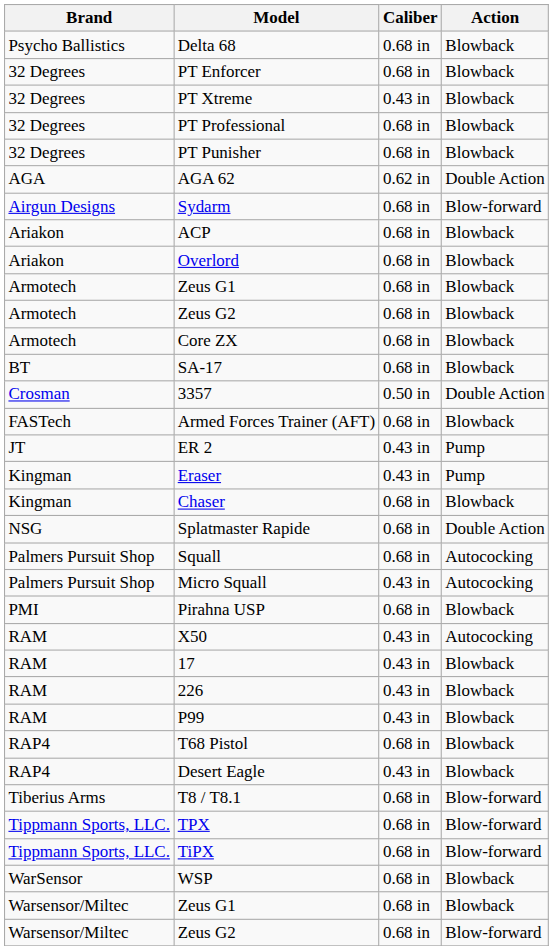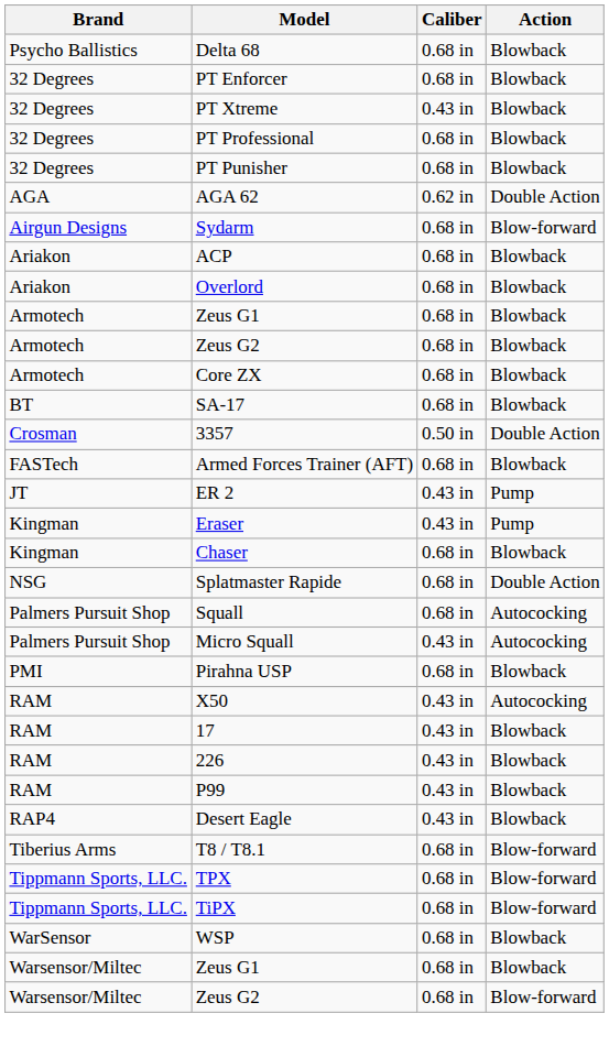 <table class="wikitable sortable" border="1">
 <tr>
 <th scope="col">Brand</th>
 <th scope="col">Model</th>
 <th scope="col">Caliber</th>
 <th scope="col">Action</th>
 </tr>
 <tr>
 <td>Psycho Ballistics</td>
 <td>Delta 68</td>
 <td>0.68 in</td>
 <td>Blowback</td>
 </tr>
 <tr>
 <td>32 Degrees</td>
 <td>PT Enforcer</td>
 <td>0.68 in</td>
 <td>Blowback</td>
 </tr>
 <tr>
 <td>32 Degrees</td>
 <td>PT Xtreme</td>
 <td>0.43 in</td>
 <td>Blowback</td>
 </tr>
 <tr>
 <td>32 Degrees</td>
 <td>PT Professional</td>
 <td>0.68 in</td>
 <td>Blowback</td>
 </tr>
 <tr>
 <td>32 Degrees</td>
 <td>PT Punisher</td>
 <td>0.68 in</td>
 <td>Blowback</td>
 </tr>
 <tr>
 <td>AGA</td>
 <td>AGA 62</td>
 <td>0.62 in</td>
 <td>Double Action</td>
 </tr>
 <tr>
 <td><a href='#'>Airgun Designs</a></td>
 <td><a href='#'>Sydarm</a></td>
 <td>0.68 in</td>
 <td>Blow-forward</td>
 </tr>
 <tr>
 <td>Ariakon</td>
 <td>ACP</td>
 <td>0.68 in</td>
 <td>Blowback</td>
 </tr>
 <tr>
 <td>Ariakon</td>
 <td><a href='#'>Overlord</a></td>
 <td>0.68 in</td>
 <td>Blowback</td>
 </tr>
 <tr>
 <td>Armotech</td>
 <td>Zeus G1</td>
 <td>0.68 in</td>
 <td>Blowback</td>
 </tr>
 <tr>
 <td>Armotech</td>
 <td>Zeus G2</td>
 <td>0.68 in</td>
 <td>Blowback</td>
 </tr>
 <tr>
 <td>Armotech</td>
 <td>Core ZX</td>
 <td>0.68 in</td>
 <td>Blowback</td>
 </tr>
 <tr>
 <td>BT</td>
 <td>SA-17</td>
 <td>0.68 in</td>
 <td>Blowback</td>
 </tr>
 <tr>
 <td><a href='#'>Crosman</a></td>
 <td>3357</td>
 <td>0.50 in</td>
 <td>Double Action</td>
 </tr>
 <tr>
 <td>FASTech</td>
 <td>Armed Forces Trainer (AFT)</td>
 <td>0.68 in</td>
 <td>Blowback</td>
 </tr>
 <tr>
 <td>JT</td>
 <td>ER 2</td>
 <td>0.43 in</td>
 <td>Pump</td>
 </tr>
 <tr>
 <td>Kingman</td>
 <td><a href='#'>Eraser</a></td>
 <td>0.43 in</td>
 <td>Pump</td>
 </tr>
 <tr>
 <td>Kingman</td>
 <td><a href='#'>Chaser</a></td>
 <td>0.68 in</td>
 <td>Blowback</td>
 </tr>
 <tr>
 <td>NSG</td>
 <td>Splatmaster Rapide</td>
 <td>0.68 in</td>
 <td>Double Action</td>
 </tr>
 <tr>
 <td>Palmers Pursuit Shop</td>
 <td>Squall</td>
 <td>0.68 in</td>
 <td>Autococking</td>
 </tr>
 <tr>
 <td>Palmers Pursuit Shop</td>
 <td>Micro Squall</td>
 <td>0.43 in</td>
 <td>Autococking</td>
 </tr>
 <tr>
 <td>PMI</td>
 <td>Pirahna USP</td>
 <td>0.68 in</td>
 <td>Blowback</td>
 </tr>
 <tr>
 <td>RAM</td>
 <td>X50</td>
 <td>0.43 in</td>
 <td>Autococking</td>
 </tr>
 <tr>
 <td>RAM</td>
 <td>17</td>
 <td>0.43 in</td>
 <td>Blowback</td>
 </tr>
 <tr>
 <td>RAM</td>
 <td>226</td>
 <td>0.43 in</td>
 <td>Blowback</td>
 </tr>
 <tr>
 <td>RAM</td>
 <td>P99</td>
 <td>0.43 in</td>
 <td>Blowback</td>
 </tr>
 <tr>
 <td>RAP4</td>
-<td>T68 Pistol</td>
-<td>0.68 in</td>
-<td>Blowback</td>
-</tr>
-<tr>
-<td>RAP4</td>
 <td>Desert Eagle</td>
 <td>0.43 in</td>
 <td>Blowback</td>
 </tr>
 <tr>
 <td>Tiberius Arms</td>
 <td>T8 / T8.1</td>
 <td>0.68 in</td>
 <td>Blow-forward</td>
 </tr>
 <tr>
 <td><a href='#'>Tippmann Sports, LLC.</a></td>
 <td><a href='#'>TPX</a></td>
 <td>0.68 in</td>
 <td>Blow-forward</td>
 </tr>
 <tr>
 <td><a href='#'>Tippmann Sports, LLC.</a></td>
 <td><a href='#'>TiPX</a></td>
 <td>0.68 in</td>
 <td>Blow-forward</td>
 </tr>
 <tr>
 <td>WarSensor</td>
 <td>WSP</td>
 <td>0.68 in</td>
 <td>Blowback</td>
 </tr>
 <tr>
 <td>Warsensor/Miltec</td>
 <td>Zeus G1</td>
 <td>0.68 in</td>
 <td>Blowback</td>
 </tr>
 <tr>
 <td>Warsensor/Miltec</td>
 <td>Zeus G2</td>
 <td>0.68 in</td>
 <td>Blow-forward</td>
 </tr>
 </table>
